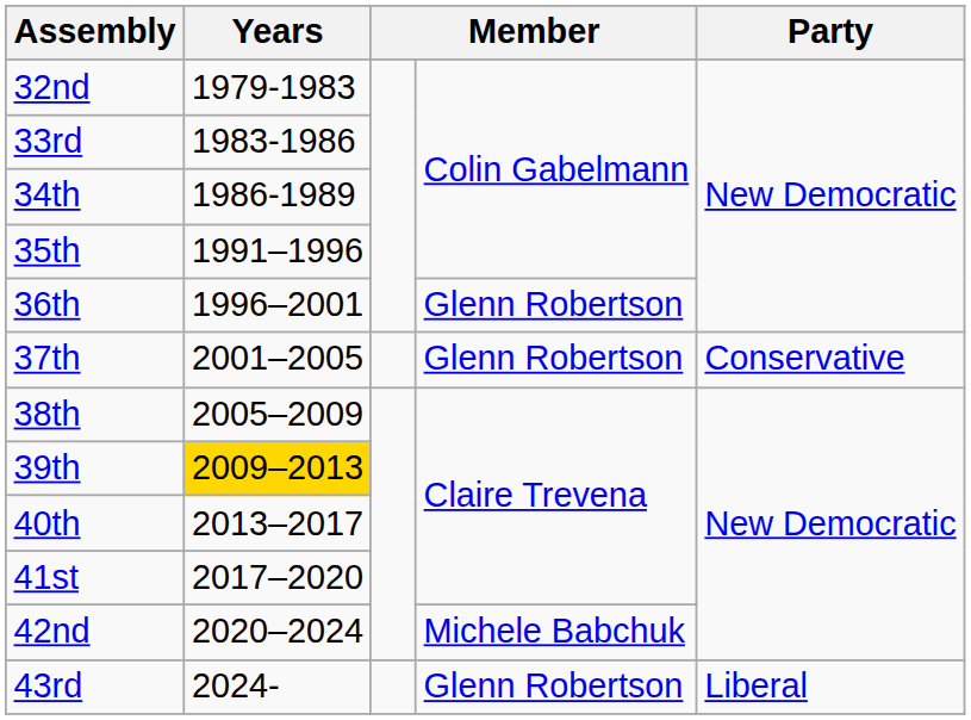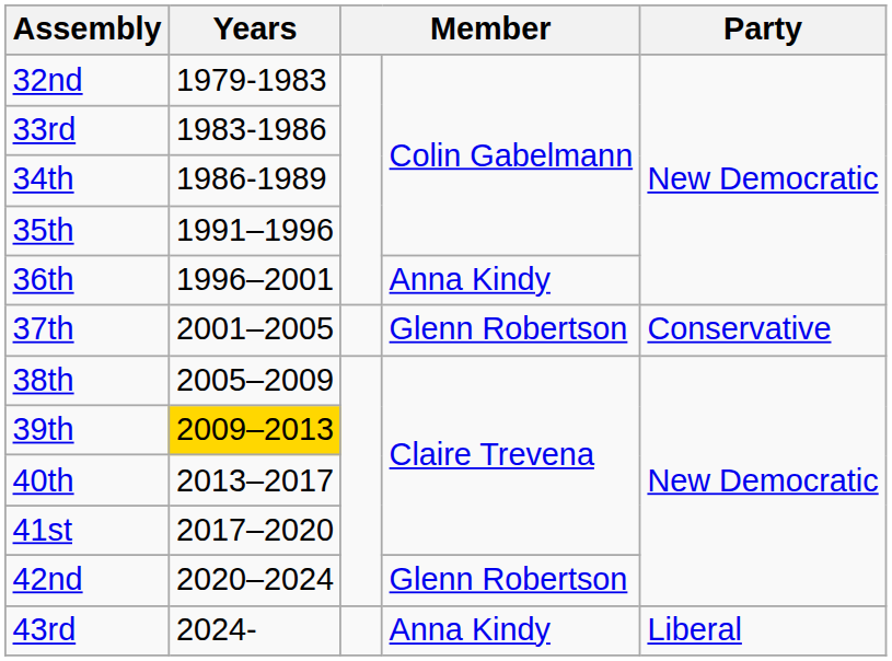 <table class="wikitable">
 <tr>
 <th>Assembly</th>
 <th>Years</th>
 <th colspan="2">Member</th>
 <th>Party</th>
 </tr>
 <tr>
 <td><a href='#'>32nd</a></td>
 <td>1979-1983</td>
 <td rowspan="5" >   </td>
 <td rowspan="4"><a href='#'>Colin Gabelmann</a></td>
 <td rowspan="5"><a href='#'>New Democratic</a></td>
 </tr>
 <tr>
 <td><a href='#'>33rd</a></td>
 <td>1983-1986</td>
 </tr>
 <tr>
 <td><a href='#'>34th</a></td>
 <td>1986-1989</td>
 </tr>
 <tr>
 <td><a href='#'>35th</a></td>
 <td>1991–1996</td>
 </tr>
 <tr>
 <td><a href='#'>36th</a></td>
 <td>1996–2001</td>
-<td><a href='#'>Glenn Robertson</a></td>
+<td><a href='#'>Anna Kindy</a></td>
 </tr>
 <tr>
 <td><a href='#'>37th</a></td>
 <td>2001–2005</td>
 <td>   </td>
 <td><a href='#'>Glenn Robertson</a></td>
 <td><a href='#'>Conservative</a></td>
 </tr>
 <tr>
 <td><a href='#'>38th</a></td>
 <td>2005–2009</td>
 <td rowspan="5" >   </td>
 <td rowspan="4"><a href='#'>Claire Trevena</a></td>
 <td rowspan="5"><a href='#'>New Democratic</a></td>
 </tr>
 <tr>
 <td><a href='#'>39th</a></td>
 <td style="background: gold;">2009–2013</td>
 </tr>
 <tr>
 <td><a href='#'>40th</a></td>
 <td>2013–2017</td>
 </tr>
 <tr>
 <td><a href='#'>41st</a></td>
 <td>2017–2020</td>
 </tr>
 <tr>
 <td><a href='#'>42nd</a></td>
 <td>2020–2024</td>
-<td><a href='#'>Michele Babchuk</a></td>
+<td><a href='#'>Glenn Robertson</a></td>
 </tr>
 <tr>
 <td><a href='#'>43rd</a></td>
 <td>2024-</td>
 <td>   </td>
-<td><a href='#'>Glenn Robertson</a></td>
+<td><a href='#'>Anna Kindy</a></td>
 <td><a href='#'>Liberal</a></td>
 </tr>
 </table>
